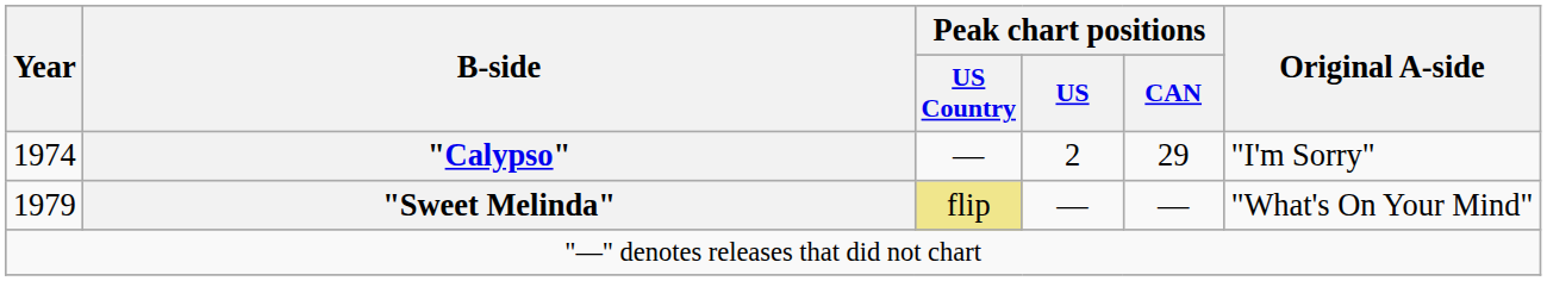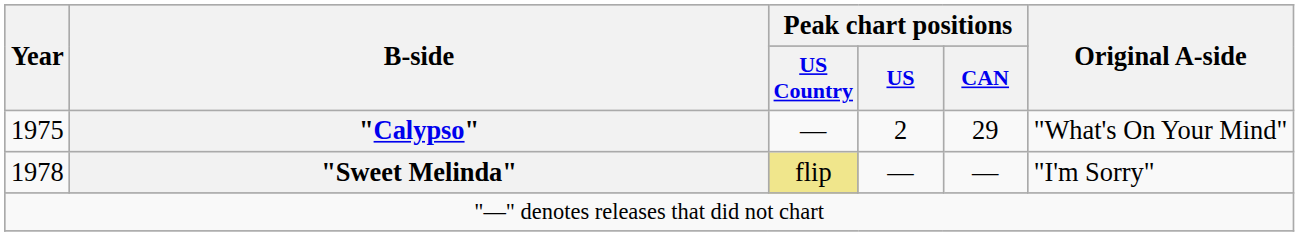 <table class="wikitable plainrowheaders" style="text-align:center;">
 <tr>
 <th rowspan="2">Year</th>
 <th rowspan="2" style="width:26em;">B-side</th>
 <th colspan="3">Peak chart positions</th>
 <th rowspan="2">Original A-side</th>
 </tr>
 <tr style="font-size:smaller;">
 <th width="45"><a href='#'>US Country</a><br></th>
 <th width="45"><a href='#'>US</a><br></th>
 <th width="45"><a href='#'>CAN</a><br></th>
 </tr>
 <tr>
-<td>1974</td>
+<td>1975</td>
 <th scope="row">"<a href='#'>Calypso</a>"</th>
 <td>—</td>
 <td>2</td>
 <td>29</td>
-<td align="left">"I'm Sorry"</td>
+<td align="left">"What's On Your Mind"</td>
 </tr>
 <tr>
-<td>1979</td>
+<td>1978</td>
 <th scope="row">"Sweet Melinda"</th>
 <td style="background: khaki;">flip</td>
 <td>—</td>
 <td>—</td>
-<td align="left">"What's On Your Mind"</td>
+<td align="left">"I'm Sorry"</td>
 </tr>
 <tr>
 <td colspan="6" style="font-size:85%">"—" denotes releases that did not chart</td>
 </tr>
 </table>
